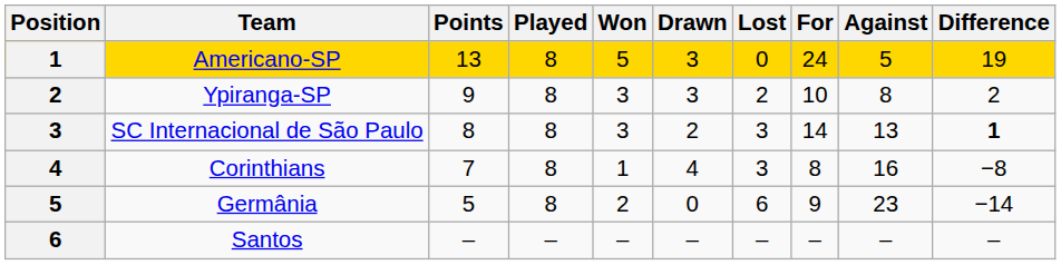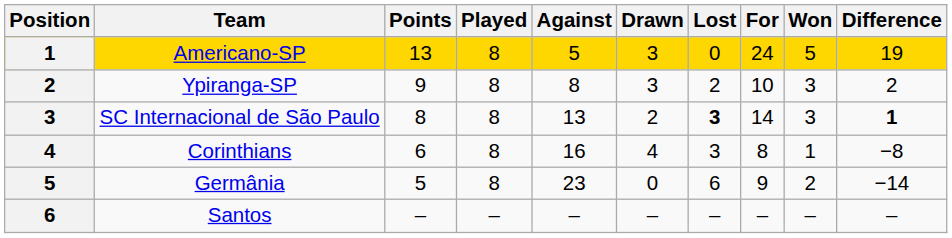 <table class="wikitable" style="text-align:center">
 <tr>
 <th>Position</th>
 <th>Team</th>
 <th>Points</th>
 <th>Played</th>
-<th>Won</th>
+<th>Against</th>
 <th>Drawn</th>
 <th>Lost</th>
 <th>For</th>
-<th>Against</th>
+<th>Won</th>
 <th>Difference</th>
 </tr>
 <tr style="background: gold;">
 <th>1</th>
 <td><a href='#'>Americano-SP</a></td>
 <td>13</td>
 <td>8</td>
 <td>5</td>
 <td>3</td>
 <td>0</td>
 <td>24</td>
 <td>5</td>
 <td>19</td>
 </tr>
 <tr>
 <th>2</th>
 <td><a href='#'>Ypiranga-SP</a></td>
 <td>9</td>
 <td>8</td>
-<td>3</td>
+<td>8</td>
 <td>3</td>
 <td>2</td>
 <td>10</td>
-<td>8</td>
+<td>3</td>
 <td>2</td>
 </tr>
 <tr>
 <th>3</th>
 <td><a href='#'>SC Internacional de São Paulo</a></td>
 <td>8</td>
 <td>8</td>
+<td>13</td>
+<td>2</td>
+<td><strong>3</strong></td>
+<td>14</td>
 <td>3</td>
-<td>2</td>
-<td>3</td>
-<td>14</td>
-<td>13</td>
 <td><strong>1</strong></td>
 </tr>
 <tr>
 <th>4</th>
 <td><a href='#'>Corinthians</a></td>
-<td>7</td>
+<td>6</td>
 <td>8</td>
-<td>1</td>
+<td>16</td>
 <td>4</td>
 <td>3</td>
 <td>8</td>
-<td>16</td>
+<td>1</td>
 <td>−8</td>
 </tr>
 <tr>
 <th>5</th>
 <td><a href='#'>Germânia</a></td>
 <td>5</td>
 <td>8</td>
-<td>2</td>
+<td>23</td>
 <td>0</td>
 <td>6</td>
 <td>9</td>
-<td>23</td>
+<td>2</td>
 <td>−14</td>
 </tr>
 <tr>
 <th>6</th>
 <td><a href='#'>Santos</a></td>
 <td>–</td>
 <td>–</td>
 <td>–</td>
 <td>–</td>
 <td>–</td>
 <td>–</td>
 <td>–</td>
 <td>–</td>
 </tr>
 </table>
